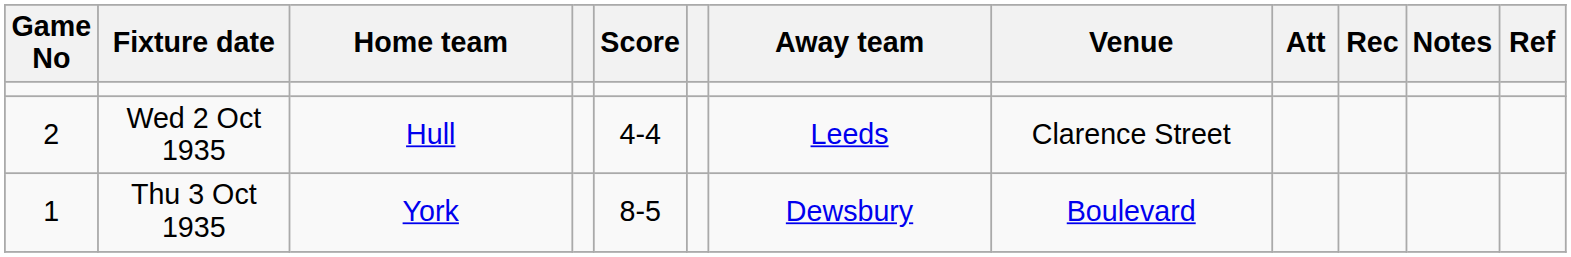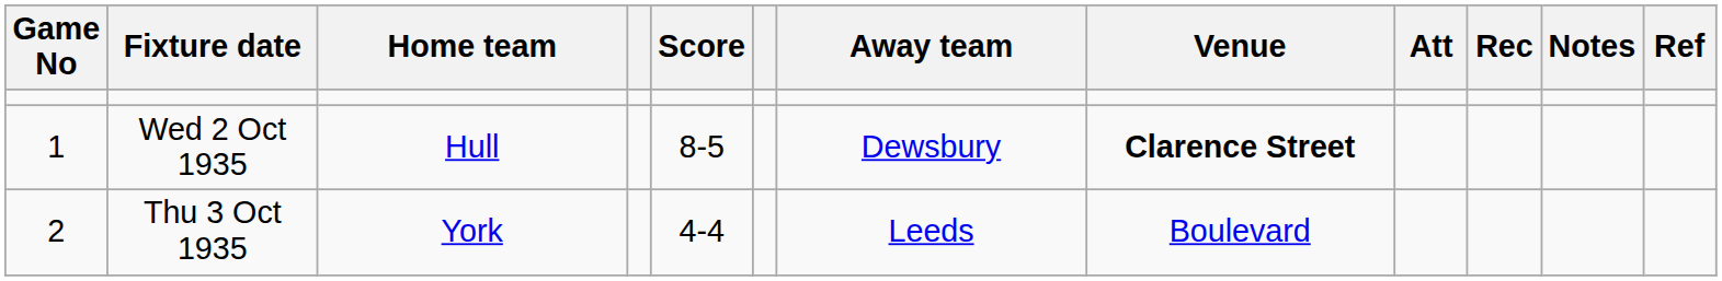 <table class="wikitable" style="text-align:center;">
 <tr>
 <th width=20 abbr="No">Game No</th>
 <th width=100 abbr="Date">Fixture date</th>
 <th width=150 abbr="Home team">Home team</th>
 <th width=5 abbr="space"></th>
 <th width=20 abbr="Score">Score</th>
 <th width=5 abbr="space"></th>
 <th width=150 abbr="Away team">Away team</th>
 <th width=150 abbr="Venue">Venue</th>
 <th width=30 abbr="Att">Att</th>
 <th width=30 abbr="Rec">Rec</th>
 <th width=20 abbr="Notes">Notes</th>
 <th width=30 abbr="Ref">Ref</th>
 </tr>
 <tr>
 <td></td>
 <td></td>
 <td></td>
 <td></td>
 <td></td>
 <td></td>
 <td></td>
 <td></td>
 <td></td>
 <td></td>
 <td></td>
 </tr>
 <tr>
-<td>2</td>
+<td>1</td>
 <td>Wed 2 Oct 1935</td>
 <td><a href='#'>Hull</a></td>
 <td></td>
-<td>4-4</td>
+<td>8-5</td>
 <td></td>
-<td><a href='#'>Leeds</a></td>
-<td>Clarence Street</td>
+<td><a href='#'>Dewsbury</a></td>
+<td><strong>Clarence Street</strong></td>
 <td></td>
 <td></td>
 <td></td>
 <td></td>
 </tr>
 <tr>
-<td>1</td>
+<td>2</td>
 <td>Thu 3 Oct 1935</td>
 <td><a href='#'>York</a></td>
 <td></td>
-<td>8-5</td>
+<td>4-4</td>
 <td></td>
-<td><a href='#'>Dewsbury</a></td>
+<td><a href='#'>Leeds</a></td>
 <td><a href='#'>Boulevard</a></td>
 <td></td>
 <td></td>
 <td></td>
 <td></td>
 </tr>
 </table>
